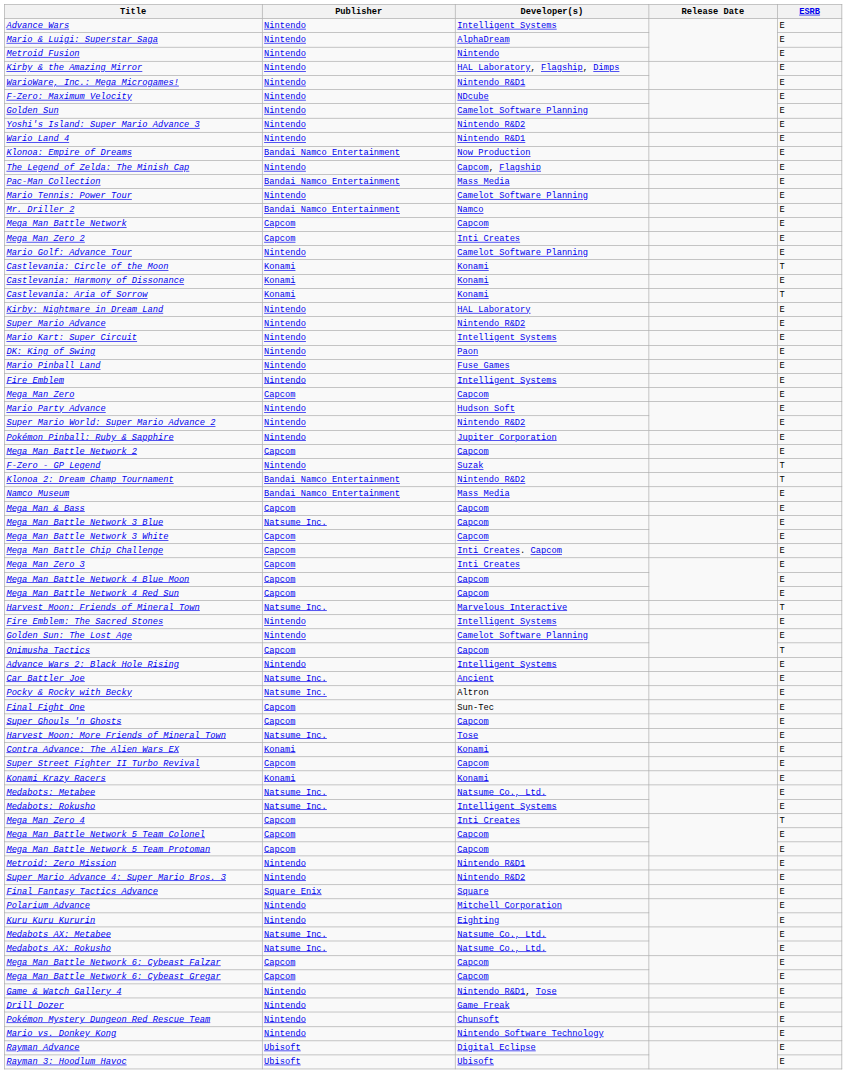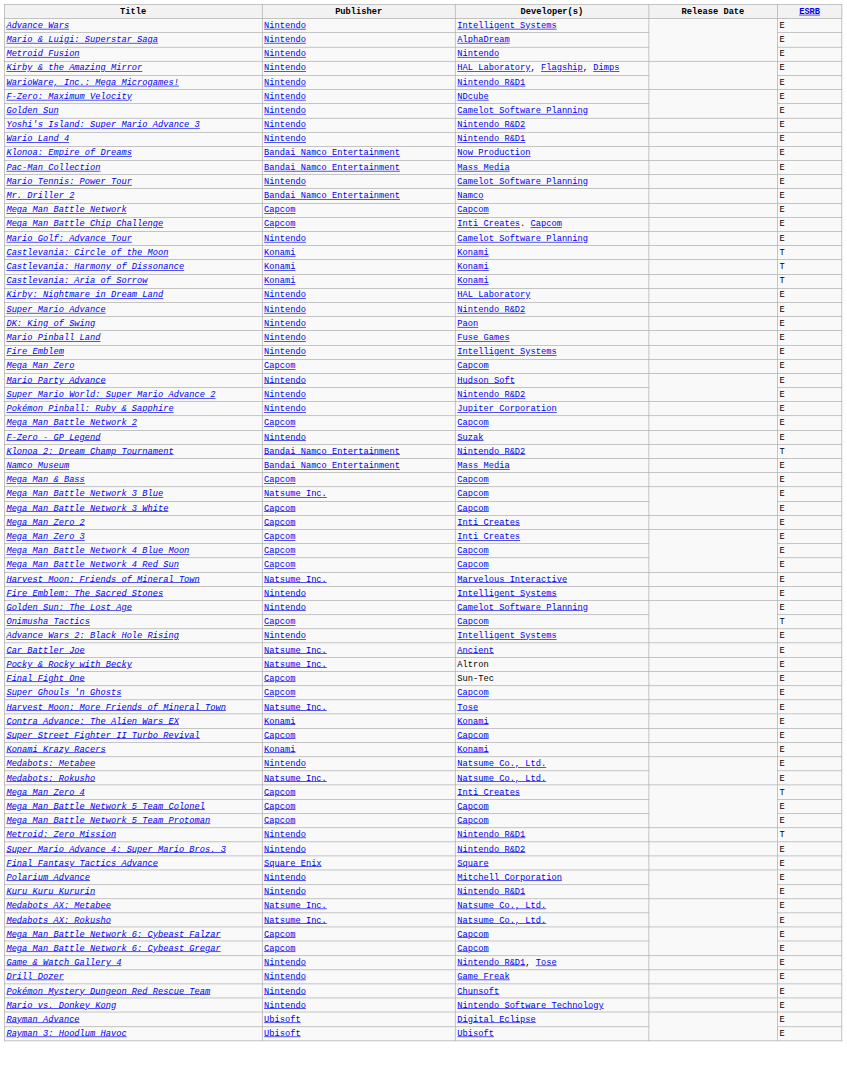 <table class="wikitable sortable" style=>
 <tr>
 <th style="width:20%;">Title</th>
 <th style="width:15%;">Publisher</th>
 <th style="width:15%;">Developer(s)</th>
 <th style="width:10%;">Release Date</th>
 <th style="width:5%;"><a href='#'>ESRB</a></th>
 </tr>
 <tr>
 <td><em><a href='#'>Advance Wars</a></em></td>
 <td><a href='#'>Nintendo</a></td>
 <td><a href='#'>Intelligent Systems</a></td>
 <td rowspan="3"></td>
 <td>E</td>
 </tr>
 <tr>
 <td><em><a href='#'>Mario & Luigi: Superstar Saga</a></em></td>
 <td><a href='#'>Nintendo</a></td>
 <td><a href='#'>AlphaDream</a></td>
 <td>E</td>
 </tr>
 <tr>
 <td><em><a href='#'>Metroid Fusion</a></em></td>
 <td><a href='#'>Nintendo</a></td>
 <td><a href='#'>Nintendo</a></td>
 <td>E</td>
 </tr>
 <tr>
 <td><em><a href='#'>Kirby & the Amazing Mirror</a></em></td>
 <td><a href='#'>Nintendo</a></td>
 <td><a href='#'>HAL Laboratory</a>, <a href='#'>Flagship</a>, <a href='#'>Dimps</a></td>
 <td rowspan="2"></td>
 <td>E</td>
 </tr>
 <tr>
 <td><em><a href='#'>WarioWare, Inc.: Mega Microgames!</a></em></td>
 <td><a href='#'>Nintendo</a></td>
 <td><a href='#'>Nintendo R&D1</a></td>
 <td>E</td>
 </tr>
 <tr>
 <td><em><a href='#'>F-Zero: Maximum Velocity</a></em></td>
 <td><a href='#'>Nintendo</a></td>
 <td><a href='#'>NDcube</a></td>
 <td rowspan="2"></td>
 <td>E</td>
 </tr>
 <tr>
 <td><em><a href='#'>Golden Sun</a></em></td>
 <td><a href='#'>Nintendo</a></td>
 <td><a href='#'>Camelot Software Planning</a></td>
 <td>E</td>
 </tr>
 <tr>
 <td><em><a href='#'>Yoshi's Island: Super Mario Advance 3</a></em></td>
 <td><a href='#'>Nintendo</a></td>
 <td><a href='#'>Nintendo R&D2</a></td>
 <td></td>
 <td>E</td>
 </tr>
 <tr>
 <td><em><a href='#'>Wario Land 4</a></em></td>
 <td><a href='#'>Nintendo</a></td>
 <td><a href='#'>Nintendo R&D1</a></td>
 <td></td>
 <td>E</td>
 </tr>
 <tr>
 <td><em><a href='#'>Klonoa: Empire of Dreams</a></em></td>
 <td><a href='#'>Bandai Namco Entertainment</a></td>
 <td><a href='#'>Now Production</a></td>
 <td></td>
 <td>E</td>
 </tr>
 <tr>
-<td><em><a href='#'>The Legend of Zelda: The Minish Cap</a></em></td>
-<td><a href='#'>Nintendo</a></td>
-<td><a href='#'>Capcom</a>, <a href='#'>Flagship</a></td>
-<td></td>
-<td>E</td>
-</tr>
-<tr>
 <td><em><a href='#'>Pac-Man Collection</a></em></td>
 <td><a href='#'>Bandai Namco Entertainment</a></td>
 <td><a href='#'>Mass Media</a></td>
 <td></td>
 <td>E</td>
 </tr>
 <tr>
 <td><em><a href='#'>Mario Tennis: Power Tour</a></em></td>
 <td><a href='#'>Nintendo</a></td>
 <td><a href='#'>Camelot Software Planning</a></td>
 <td></td>
 <td>E</td>
 </tr>
 <tr>
 <td><em><a href='#'>Mr. Driller 2</a></em></td>
 <td><a href='#'>Bandai Namco Entertainment</a></td>
 <td><a href='#'>Namco</a></td>
 <td></td>
 <td>E</td>
 </tr>
 <tr>
 <td><em><a href='#'>Mega Man Battle Network</a></em></td>
 <td><a href='#'>Capcom</a></td>
 <td><a href='#'>Capcom</a></td>
 <td></td>
 <td>E</td>
 </tr>
 <tr>
-<td><em><a href='#'>Mega Man Zero 2</a></em></td>
+<td><em><a href='#'>Mega Man Battle Chip Challenge</a></em></td>
 <td><a href='#'>Capcom</a></td>
-<td><a href='#'>Inti Creates</a></td>
+<td><a href='#'>Inti Creates</a>. <a href='#'>Capcom</a></td>
 <td></td>
 <td>E</td>
 </tr>
 <tr>
 <td><em><a href='#'>Mario Golf: Advance Tour</a></em></td>
 <td><a href='#'>Nintendo</a></td>
 <td><a href='#'>Camelot Software Planning</a></td>
 <td></td>
 <td>E</td>
 </tr>
 <tr>
 <td><em><a href='#'>Castlevania: Circle of the Moon</a></em></td>
 <td><a href='#'>Konami</a></td>
 <td><a href='#'>Konami</a></td>
 <td></td>
 <td>T</td>
 </tr>
 <tr>
 <td><em><a href='#'>Castlevania: Harmony of Dissonance</a></em></td>
 <td><a href='#'>Konami</a></td>
 <td><a href='#'>Konami</a></td>
 <td></td>
-<td>E</td>
+<td>T</td>
 </tr>
 <tr>
 <td><em><a href='#'>Castlevania: Aria of Sorrow</a></em></td>
 <td><a href='#'>Konami</a></td>
 <td><a href='#'>Konami</a></td>
 <td></td>
 <td>T</td>
 </tr>
 <tr>
 <td><em><a href='#'>Kirby: Nightmare in Dream Land</a></em></td>
 <td><a href='#'>Nintendo</a></td>
 <td><a href='#'>HAL Laboratory</a></td>
 <td></td>
 <td>E</td>
 </tr>
 <tr>
 <td><em><a href='#'>Super Mario Advance</a></em></td>
 <td><a href='#'>Nintendo</a></td>
 <td><a href='#'>Nintendo R&D2</a></td>
-<td></td>
-<td>E</td>
-</tr>
-<tr>
-<td><em><a href='#'>Mario Kart: Super Circuit</a></em></td>
-<td><a href='#'>Nintendo</a></td>
-<td><a href='#'>Intelligent Systems</a></td>
 <td></td>
 <td>E</td>
 </tr>
 <tr>
 <td><em><a href='#'>DK: King of Swing</a></em></td>
 <td><a href='#'>Nintendo</a></td>
 <td><a href='#'>Paon</a></td>
 <td></td>
 <td>E</td>
 </tr>
 <tr>
 <td><em><a href='#'>Mario Pinball Land</a></em></td>
 <td><a href='#'>Nintendo</a></td>
 <td><a href='#'>Fuse Games</a></td>
 <td></td>
 <td>E</td>
 </tr>
 <tr>
 <td><em><a href='#'>Fire Emblem</a></em></td>
 <td><a href='#'>Nintendo</a></td>
 <td><a href='#'>Intelligent Systems</a></td>
 <td></td>
 <td>E</td>
 </tr>
 <tr>
 <td><em><a href='#'>Mega Man Zero</a></em></td>
 <td><a href='#'>Capcom</a></td>
 <td><a href='#'>Capcom</a></td>
 <td></td>
 <td>E</td>
 </tr>
 <tr>
 <td><em><a href='#'>Mario Party Advance</a></em></td>
 <td><a href='#'>Nintendo</a></td>
 <td><a href='#'>Hudson Soft</a></td>
 <td rowspan="2"></td>
 <td>E</td>
 </tr>
 <tr>
 <td><em><a href='#'>Super Mario World: Super Mario Advance 2</a></em></td>
 <td><a href='#'>Nintendo</a></td>
 <td><a href='#'>Nintendo R&D2</a></td>
 <td>E</td>
 </tr>
 <tr>
 <td><em><a href='#'>Pokémon Pinball: Ruby & Sapphire</a></em></td>
 <td><a href='#'>Nintendo</a></td>
 <td><a href='#'>Jupiter Corporation</a></td>
 <td></td>
 <td>E</td>
 </tr>
 <tr>
 <td><em><a href='#'>Mega Man Battle Network 2</a></em></td>
 <td><a href='#'>Capcom</a></td>
 <td><a href='#'>Capcom</a></td>
 <td></td>
 <td>E</td>
 </tr>
 <tr>
 <td><em><a href='#'>F-Zero - GP Legend</a></em></td>
 <td><a href='#'>Nintendo</a></td>
 <td><a href='#'>Suzak</a></td>
 <td></td>
-<td>T</td>
+<td>E</td>
 </tr>
 <tr>
 <td><em><a href='#'>Klonoa 2: Dream Champ Tournament</a></em></td>
 <td><a href='#'>Bandai Namco Entertainment</a></td>
 <td><a href='#'>Nintendo R&D2</a></td>
 <td></td>
 <td>T</td>
 </tr>
 <tr>
 <td><em><a href='#'>Namco Museum</a></em></td>
 <td><a href='#'>Bandai Namco Entertainment</a></td>
 <td><a href='#'>Mass Media</a></td>
 <td></td>
 <td>E</td>
 </tr>
 <tr>
 <td><em><a href='#'>Mega Man & Bass</a></em></td>
 <td><a href='#'>Capcom</a></td>
 <td><a href='#'>Capcom</a></td>
 <td></td>
 <td>E</td>
 </tr>
 <tr>
 <td><em><a href='#'>Mega Man Battle Network 3 Blue</a></em></td>
 <td><a href='#'>Natsume Inc.</a></td>
 <td><a href='#'>Capcom</a></td>
 <td rowspan="2"></td>
 <td>E</td>
 </tr>
 <tr>
 <td><em><a href='#'>Mega Man Battle Network 3 White</a></em></td>
 <td><a href='#'>Capcom</a></td>
 <td><a href='#'>Capcom</a></td>
 <td>E</td>
 </tr>
 <tr>
-<td><em><a href='#'>Mega Man Battle Chip Challenge</a></em></td>
+<td><em><a href='#'>Mega Man Zero 2</a></em></td>
 <td><a href='#'>Capcom</a></td>
-<td><a href='#'>Inti Creates</a>. <a href='#'>Capcom</a></td>
+<td><a href='#'>Inti Creates</a></td>
 <td></td>
 <td>E</td>
 </tr>
 <tr>
 <td><em><a href='#'>Mega Man Zero 3</a></em></td>
 <td><a href='#'>Capcom</a></td>
 <td><a href='#'>Inti Creates</a></td>
 <td rowspan="3"></td>
 <td>E</td>
 </tr>
 <tr>
 <td><em><a href='#'>Mega Man Battle Network 4 Blue Moon</a></em></td>
 <td><a href='#'>Capcom</a></td>
 <td><a href='#'>Capcom</a></td>
 <td>E</td>
 </tr>
 <tr>
 <td><em><a href='#'>Mega Man Battle Network 4 Red Sun</a></em></td>
 <td><a href='#'>Capcom</a></td>
 <td><a href='#'>Capcom</a></td>
 <td>E</td>
 </tr>
 <tr>
 <td><em><a href='#'>Harvest Moon: Friends of Mineral Town</a></em></td>
 <td><a href='#'>Natsume Inc.</a></td>
 <td><a href='#'>Marvelous Interactive</a></td>
 <td></td>
-<td>T</td>
+<td>E</td>
 </tr>
 <tr>
 <td><em><a href='#'>Fire Emblem: The Sacred Stones</a></em></td>
 <td><a href='#'>Nintendo</a></td>
 <td><a href='#'>Intelligent Systems</a></td>
 <td></td>
 <td>E</td>
 </tr>
 <tr>
 <td><em><a href='#'>Golden Sun: The Lost Age</a></em></td>
 <td><a href='#'>Nintendo</a></td>
 <td><a href='#'>Camelot Software Planning</a></td>
 <td rowspan="2"></td>
 <td>E</td>
 </tr>
 <tr>
 <td><em><a href='#'>Onimusha Tactics</a></em></td>
 <td><a href='#'>Capcom</a></td>
 <td><a href='#'>Capcom</a></td>
 <td>T</td>
 </tr>
 <tr>
 <td><em><a href='#'>Advance Wars 2: Black Hole Rising</a></em></td>
 <td><a href='#'>Nintendo</a></td>
 <td><a href='#'>Intelligent Systems</a></td>
 <td></td>
 <td>E</td>
 </tr>
 <tr>
 <td><em><a href='#'>Car Battler Joe</a></em></td>
 <td><a href='#'>Natsume Inc.</a></td>
 <td><a href='#'>Ancient</a></td>
 <td></td>
 <td>E</td>
 </tr>
 <tr>
 <td><em><a href='#'>Pocky & Rocky with Becky</a></em></td>
 <td><a href='#'>Natsume Inc.</a></td>
 <td>Altron</td>
 <td></td>
 <td>E</td>
 </tr>
 <tr>
 <td><em><a href='#'>Final Fight One</a></em></td>
 <td><a href='#'>Capcom</a></td>
 <td>Sun-Tec</td>
 <td></td>
 <td>E</td>
 </tr>
 <tr>
 <td><em><a href='#'>Super Ghouls 'n Ghosts</a></em></td>
 <td><a href='#'>Capcom</a></td>
 <td><a href='#'>Capcom</a></td>
 <td></td>
 <td>E</td>
 </tr>
 <tr>
 <td><em><a href='#'>Harvest Moon: More Friends of Mineral Town</a></em></td>
 <td><a href='#'>Natsume Inc.</a></td>
 <td><a href='#'>Tose</a></td>
 <td></td>
 <td>E</td>
 </tr>
 <tr>
 <td><em><a href='#'>Contra Advance: The Alien Wars EX</a></em></td>
 <td><a href='#'>Konami</a></td>
 <td><a href='#'>Konami</a></td>
 <td></td>
 <td>E</td>
 </tr>
 <tr>
 <td><em><a href='#'>Super Street Fighter II Turbo Revival</a></em></td>
 <td><a href='#'>Capcom</a></td>
 <td><a href='#'>Capcom</a></td>
 <td></td>
 <td>E</td>
 </tr>
 <tr>
 <td><em><a href='#'>Konami Krazy Racers</a></em></td>
 <td><a href='#'>Konami</a></td>
 <td><a href='#'>Konami</a></td>
 <td></td>
 <td>E</td>
 </tr>
 <tr>
 <td><em><a href='#'>Medabots: Metabee</a></em></td>
-<td><a href='#'>Natsume Inc.</a></td>
+<td><a href='#'>Nintendo</a></td>
 <td><a href='#'>Natsume Co., Ltd.</a></td>
 <td rowspan="2"></td>
 <td>E</td>
 </tr>
 <tr>
 <td><em><a href='#'>Medabots: Rokusho</a></em></td>
 <td><a href='#'>Natsume Inc.</a></td>
-<td><a href='#'>Intelligent Systems</a></td>
+<td><a href='#'>Natsume Co., Ltd.</a></td>
 <td>E</td>
 </tr>
 <tr>
 <td><em><a href='#'>Mega Man Zero 4</a></em></td>
 <td><a href='#'>Capcom</a></td>
 <td><a href='#'>Inti Creates</a></td>
 <td rowspan="3"></td>
 <td>T</td>
 </tr>
 <tr>
 <td><em><a href='#'>Mega Man Battle Network 5 Team Colonel</a></em></td>
 <td><a href='#'>Capcom</a></td>
 <td><a href='#'>Capcom</a></td>
 <td>E</td>
 </tr>
 <tr>
 <td><em><a href='#'>Mega Man Battle Network 5 Team Protoman</a></em></td>
 <td><a href='#'>Capcom</a></td>
 <td><a href='#'>Capcom</a></td>
 <td>E</td>
 </tr>
 <tr>
 <td><em><a href='#'>Metroid: Zero Mission</a></em></td>
 <td><a href='#'>Nintendo</a></td>
 <td><a href='#'>Nintendo R&D1</a></td>
 <td></td>
-<td>E</td>
+<td>T</td>
 </tr>
 <tr>
 <td><em><a href='#'>Super Mario Advance 4: Super Mario Bros. 3</a></em></td>
 <td><a href='#'>Nintendo</a></td>
 <td><a href='#'>Nintendo R&D2</a></td>
 <td></td>
 <td>E</td>
 </tr>
 <tr>
 <td><em><a href='#'>Final Fantasy Tactics Advance</a></em></td>
 <td><a href='#'>Square Enix</a></td>
 <td><a href='#'>Square</a></td>
 <td></td>
 <td>E</td>
 </tr>
 <tr>
 <td><em><a href='#'>Polarium Advance</a></em></td>
 <td><a href='#'>Nintendo</a></td>
 <td><a href='#'>Mitchell Corporation</a></td>
 <td rowspan="2"></td>
 <td>E</td>
 </tr>
 <tr>
 <td><em><a href='#'>Kuru Kuru Kururin</a></em></td>
 <td><a href='#'>Nintendo</a></td>
-<td><a href='#'>Eighting</a></td>
+<td><a href='#'>Nintendo R&D1</a></td>
 <td>E</td>
 </tr>
 <tr>
 <td><em><a href='#'>Medabots AX: Metabee</a></em></td>
 <td><a href='#'>Natsume Inc.</a></td>
 <td><a href='#'>Natsume Co., Ltd.</a></td>
 <td rowspan="2"></td>
 <td>E</td>
 </tr>
 <tr>
 <td><em><a href='#'>Medabots AX: Rokusho</a></em></td>
 <td><a href='#'>Natsume Inc.</a></td>
 <td><a href='#'>Natsume Co., Ltd.</a></td>
 <td>E</td>
 </tr>
 <tr>
 <td><em><a href='#'>Mega Man Battle Network 6: Cybeast Falzar</a></em></td>
 <td><a href='#'>Capcom</a></td>
 <td><a href='#'>Capcom</a></td>
 <td rowspan="2"></td>
 <td>E</td>
 </tr>
 <tr>
 <td><em><a href='#'>Mega Man Battle Network 6: Cybeast Gregar</a></em></td>
 <td><a href='#'>Capcom</a></td>
 <td><a href='#'>Capcom</a></td>
 <td>E</td>
 </tr>
 <tr>
 <td><em><a href='#'>Game & Watch Gallery 4</a></em></td>
 <td><a href='#'>Nintendo</a></td>
 <td><a href='#'>Nintendo R&D1</a>, <a href='#'>Tose</a></td>
 <td></td>
 <td>E</td>
 </tr>
 <tr>
 <td><em><a href='#'>Drill Dozer</a></em></td>
 <td><a href='#'>Nintendo</a></td>
 <td><a href='#'>Game Freak</a></td>
 <td></td>
 <td>E</td>
 </tr>
 <tr>
 <td><em><a href='#'>Pokémon Mystery Dungeon Red Rescue Team</a></em></td>
 <td><a href='#'>Nintendo</a></td>
 <td><a href='#'>Chunsoft</a></td>
 <td></td>
 <td>E</td>
 </tr>
 <tr>
 <td><em><a href='#'>Mario vs. Donkey Kong</a></em></td>
 <td><a href='#'>Nintendo</a></td>
 <td><a href='#'>Nintendo Software Technology</a></td>
 <td></td>
 <td>E</td>
 </tr>
 <tr>
 <td><em><a href='#'>Rayman Advance</a></em></td>
 <td><a href='#'>Ubisoft</a></td>
 <td><a href='#'>Digital Eclipse</a></td>
 <td rowspan="2"></td>
 <td>E</td>
 </tr>
 <tr>
 <td><em><a href='#'>Rayman 3: Hoodlum Havoc</a></em></td>
 <td><a href='#'>Ubisoft</a></td>
 <td><a href='#'>Ubisoft</a></td>
 <td>E</td>
 </tr>
 </table>
